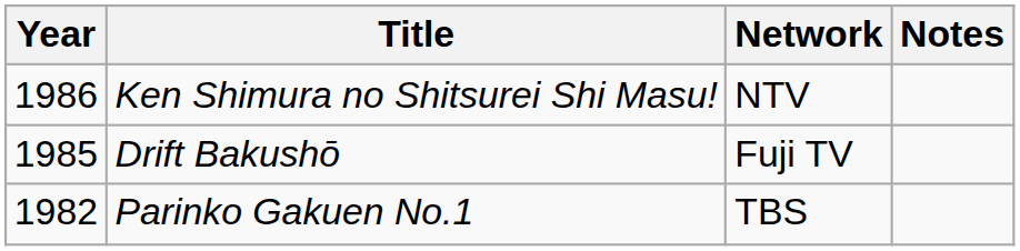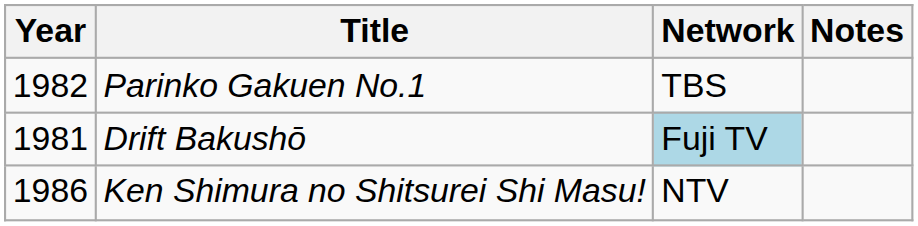 <table class="wikitable">
 <tr>
 <th>Year</th>
 <th>Title</th>
 <th>Network</th>
 <th>Notes</th>
 </tr>
 <tr>
+<td>1982</td>
+<td><em>Parinko Gakuen No.1</em></td>
+<td>TBS</td>
+<td></td>
+</tr>
+<tr>
+<td>1981</td>
+<td><em>Drift Bakushō</em></td>
+<td style="background: lightblue;">Fuji TV</td>
+<td></td>
+</tr>
+<tr>
 <td>1986</td>
 <td><em>Ken Shimura no Shitsurei Shi Masu!</em></td>
 <td>NTV</td>
 <td></td>
 </tr>
-<tr>
-<td>1985</td>
-<td><em>Drift Bakushō</em></td>
-<td>Fuji TV</td>
-<td></td>
-</tr>
-<tr>
-<td>1982</td>
-<td><em>Parinko Gakuen No.1</em></td>
-<td>TBS</td>
-<td></td>
-</tr>
 </table>
